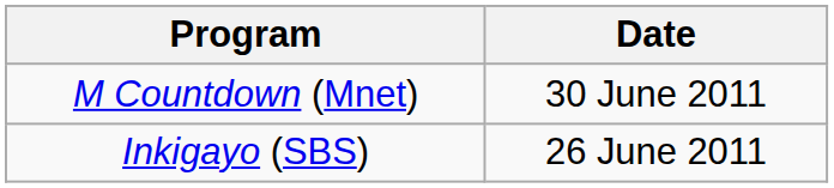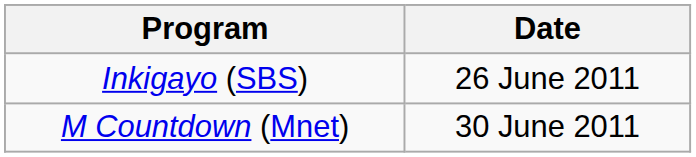 <table class="wikitable" style="text-align:center">
 <tr>
 <th width="200">Program</th>
 <th width="140">Date</th>
 </tr>
 <tr>
+<td><em><a href='#'>Inkigayo</a></em> (<a href='#'>SBS</a>)</td>
+<td>26 June 2011</td>
+</tr>
+<tr>
 <td><em><a href='#'>M Countdown</a></em> (<a href='#'>Mnet</a>)</td>
 <td>30 June 2011</td>
 </tr>
-<tr>
-<td><em><a href='#'>Inkigayo</a></em> (<a href='#'>SBS</a>)</td>
-<td>26 June 2011</td>
-</tr>
 </table>
